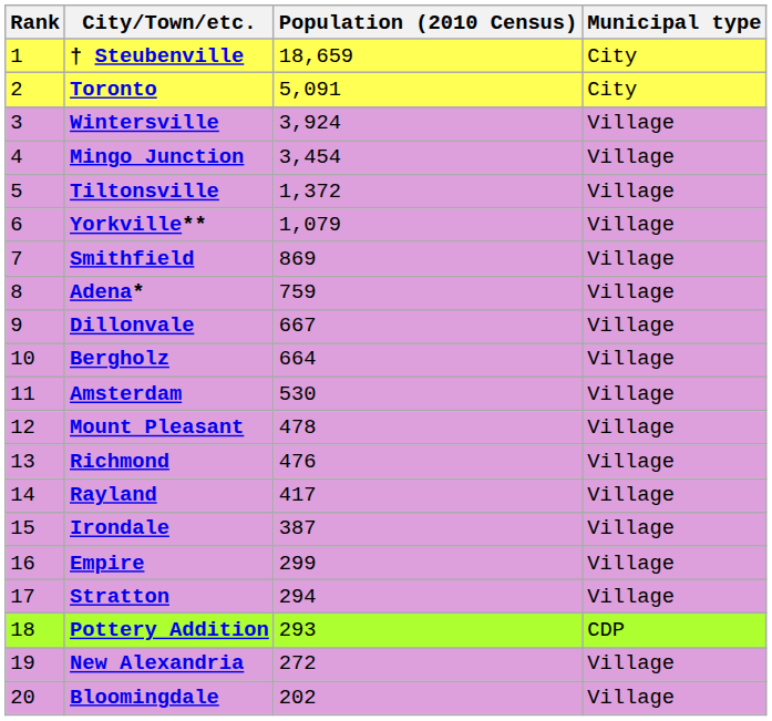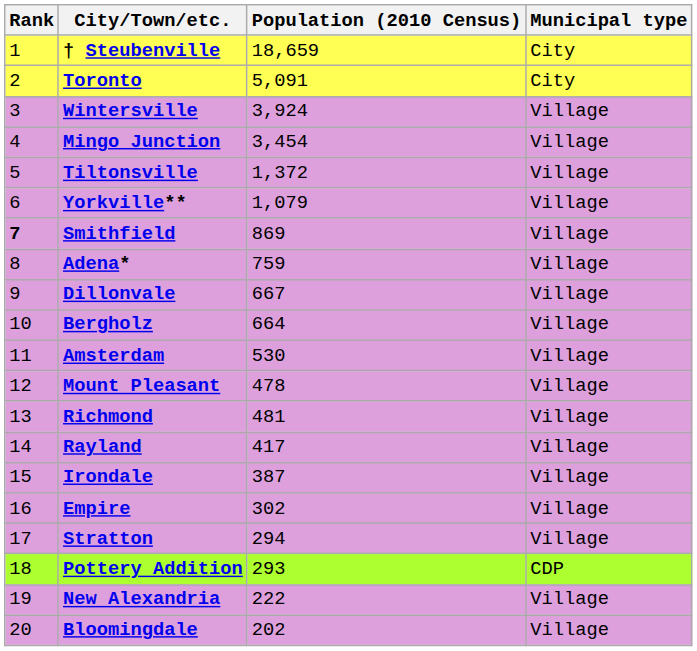 <table class="wikitable sortable">
 <tr>
 <th>Rank</th>
 <th>City/Town/etc.</th>
 <th>Population (2010 Census)</th>
 <th>Municipal type</th>
 </tr>
 <tr style="background-color:#FFFF54;">
 <td>1</td>
 <td><strong>† <a href='#'>Steubenville</a></strong></td>
 <td>18,659</td>
 <td>City</td>
 </tr>
 <tr style="background-color:#FFFF54;">
 <td>2</td>
 <td><strong><a href='#'>Toronto</a></strong></td>
 <td>5,091</td>
 <td>City</td>
 </tr>
 <tr style="background-color:#DDA0DD;">
 <td>3</td>
 <td><strong><a href='#'>Wintersville</a></strong></td>
 <td>3,924</td>
 <td>Village</td>
 </tr>
 <tr style="background-color:#DDA0DD;">
 <td>4</td>
 <td><strong><a href='#'>Mingo Junction</a></strong></td>
 <td>3,454</td>
 <td>Village</td>
 </tr>
 <tr style="background-color:#DDA0DD;">
 <td>5</td>
 <td><strong><a href='#'>Tiltonsville</a></strong></td>
 <td>1,372</td>
 <td>Village</td>
 </tr>
 <tr style="background-color:#DDA0DD;">
 <td>6</td>
 <td><strong><a href='#'>Yorkville</a>**</strong></td>
 <td>1,079</td>
 <td>Village</td>
 </tr>
 <tr style="background-color:#DDA0DD;">
-<td>7</td>
+<td><strong>7</strong></td>
 <td><strong><a href='#'>Smithfield</a></strong></td>
 <td>869</td>
 <td>Village</td>
 </tr>
 <tr style="background-color:#DDA0DD;">
 <td>8</td>
 <td><strong><a href='#'>Adena</a>*</strong></td>
 <td>759</td>
 <td>Village</td>
 </tr>
 <tr style="background-color:#DDA0DD;">
 <td>9</td>
 <td><strong><a href='#'>Dillonvale</a></strong></td>
 <td>667</td>
 <td>Village</td>
 </tr>
 <tr style="background-color:#DDA0DD;">
 <td>10</td>
 <td><strong><a href='#'>Bergholz</a></strong></td>
 <td>664</td>
 <td>Village</td>
 </tr>
 <tr style="background-color:#DDA0DD;">
 <td>11</td>
 <td><strong><a href='#'>Amsterdam</a></strong></td>
 <td>530</td>
 <td>Village</td>
 </tr>
 <tr style="background-color:#DDA0DD;">
 <td>12</td>
 <td><strong><a href='#'>Mount Pleasant</a></strong></td>
 <td>478</td>
 <td>Village</td>
 </tr>
 <tr style="background-color:#DDA0DD;">
 <td>13</td>
 <td><strong><a href='#'>Richmond</a></strong></td>
-<td>476</td>
+<td>481</td>
 <td>Village</td>
 </tr>
 <tr style="background-color:#DDA0DD;">
 <td>14</td>
 <td><strong><a href='#'>Rayland</a></strong></td>
 <td>417</td>
 <td>Village</td>
 </tr>
 <tr style="background-color:#DDA0DD;">
 <td>15</td>
 <td><strong><a href='#'>Irondale</a></strong></td>
 <td>387</td>
 <td>Village</td>
 </tr>
 <tr style="background-color:#DDA0DD;">
 <td>16</td>
 <td><strong><a href='#'>Empire</a></strong></td>
-<td>299</td>
+<td>302</td>
 <td>Village</td>
 </tr>
 <tr style="background-color:#DDA0DD;">
 <td>17</td>
 <td><strong><a href='#'>Stratton</a></strong></td>
 <td>294</td>
 <td>Village</td>
 </tr>
 <tr style="background-color:#ADFF2F;">
 <td>18</td>
 <td><strong><a href='#'>Pottery Addition</a></strong></td>
 <td>293</td>
 <td>CDP</td>
 </tr>
 <tr style="background-color:#DDA0DD;">
 <td>19</td>
 <td><strong><a href='#'>New Alexandria</a></strong></td>
-<td>272</td>
+<td>222</td>
 <td>Village</td>
 </tr>
 <tr style="background-color:#DDA0DD;">
 <td>20</td>
 <td><strong><a href='#'>Bloomingdale</a></strong></td>
 <td>202</td>
 <td>Village</td>
 </tr>
 </table>
